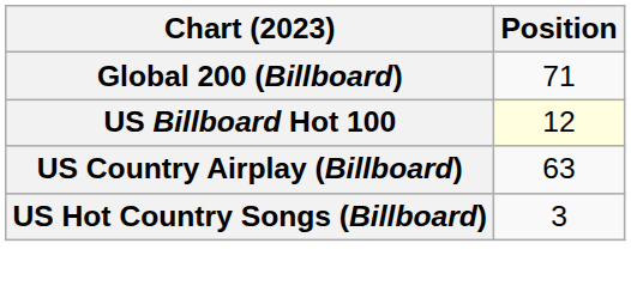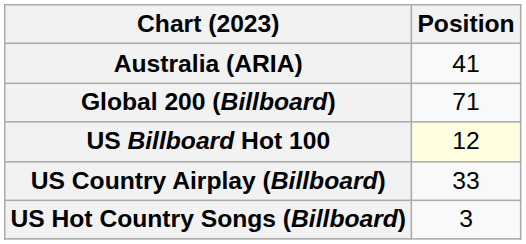 <table class="wikitable sortable plainrowheaders" style="text-align:center">
 <tr>
 <th scope="col">Chart (2023)</th>
 <th scope="col">Position</th>
+</tr>
+<tr>
+<th scope="row">Australia (ARIA)</th>
+<td>41</td>
 </tr>
 <tr>
 <th scope="row">Global 200 (<em>Billboard</em>)</th>
 <td>71</td>
 </tr>
 <tr>
 <th scope="row">US <em>Billboard</em> Hot 100</th>
 <td style="background: lightyellow;">12</td>
 </tr>
 <tr>
 <th scope="row">US Country Airplay (<em>Billboard</em>)</th>
-<td>63</td>
+<td>33</td>
 </tr>
 <tr>
 <th scope="row">US Hot Country Songs (<em>Billboard</em>)</th>
 <td>3</td>
 </tr>
 </table>
